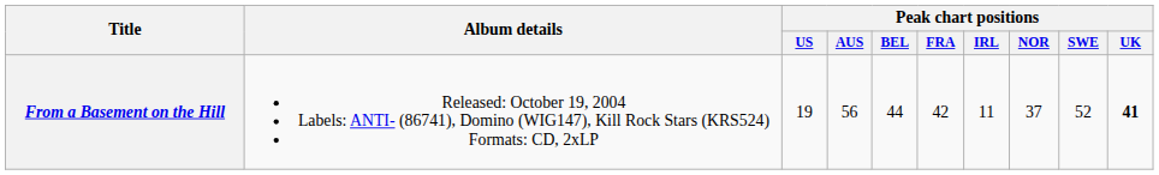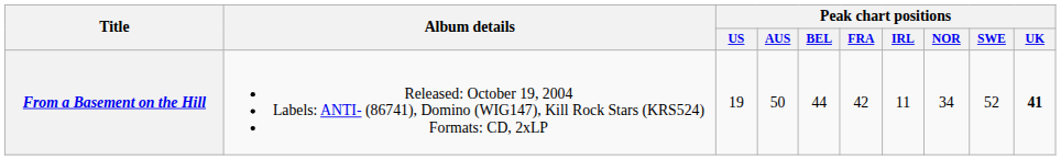 <table class="wikitable plainrowheaders" style="text-align: center; ">
 <tr>
 <th rowspan="2" scope="col" style="width:14em; ">Title</th>
 <th rowspan="2" scope="col" style="width:32em; ">Album details</th>
 <th colspan="8" scope="col" style="width:22em; ">Peak chart positions</th>
 </tr>
 <tr>
 <th style="width:2em; font-size:85%;"><a href='#'>US</a><br></th>
 <th style="width:2em; font-size:85%;"><a href='#'>AUS</a><br></th>
 <th style="width:2em; font-size:85%;"><a href='#'>BEL</a><br></th>
 <th style="width:2em; font-size:85%;"><a href='#'>FRA</a><br></th>
 <th style="width:2em; font-size:85%;"><a href='#'>IRL</a><br></th>
 <th style="width:2em; font-size:85%;"><a href='#'>NOR</a><br></th>
 <th style="width:2em; font-size:85%;"><a href='#'>SWE</a><br></th>
 <th style="width:2em; font-size:85%;"><a href='#'>UK</a><br></th>
 </tr>
 <tr>
 <th scope="row"><em><a href='#'>From a Basement on the Hill</a></em></th>
 <td><br><ul><li>Released: October 19, 2004</li><li>Labels: <a href='#'>ANTI-</a> (86741), Domino (WIG147), Kill Rock Stars (KRS524)</li><li>Formats: CD, 2xLP</li></ul></td>
 <td style="text-align: center; ">19</td>
-<td style="text-align: center; ">56</td>
+<td style="text-align: center; ">50</td>
 <td style="text-align: center; ">44</td>
 <td style="text-align: center; ">42</td>
 <td style="text-align: center; ">11</td>
-<td style="text-align: center; ">37</td>
+<td style="text-align: center; ">34</td>
 <td style="text-align: center; ">52</td>
 <td style="text-align: center; "><strong>41</strong></td>
 </tr>
 </table>
